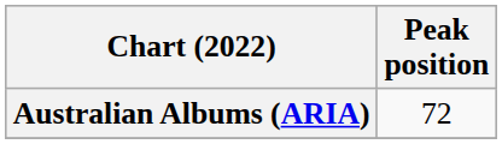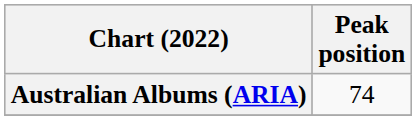 <table class="wikitable sortable plainrowheaders" style="text-align:center">
 <tr>
 <th scope="col">Chart (2022)</th>
 <th scope="col">Peak<br>position</th>
 </tr>
 <tr>
 <th scope="row">Australian Albums (<a href='#'>ARIA</a>)</th>
-<td>72</td>
+<td>74</td>
 </tr>
 <tr>
 </tr>
 <tr>
 </tr>
 <tr>
 </tr>
 <tr>
 </tr>
 <tr>
 </tr>
 <tr>
 </tr>
 <tr>
 </tr>
 <tr>
 </tr>
 <tr>
 </tr>
 <tr>
 </tr>
 <tr>
 </tr>
 <tr>
 </tr>
 <tr>
 </tr>
 <tr>
 </tr>
 <tr>
 </tr>
 <tr>
 </tr>
 <tr>
 </tr>
 </table>
